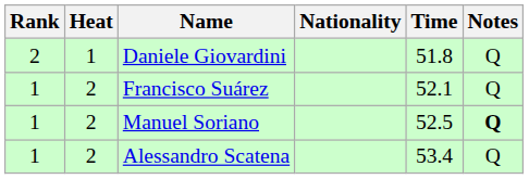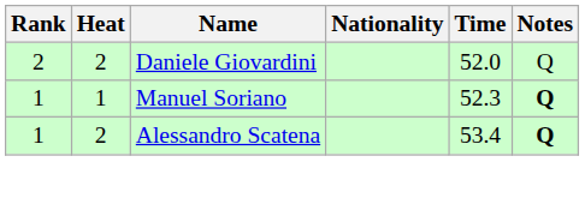 <table class="wikitable sortable" style="text-align:center">
 <tr>
 <th>Rank</th>
 <th>Heat</th>
 <th>Name</th>
 <th>Nationality</th>
 <th>Time</th>
 <th>Notes</th>
 </tr>
 <tr bgcolor=ccffcc>
 <td>2</td>
-<td>1</td>
+<td>2</td>
 <td align=left><a href='#'>Daniele Giovardini</a></td>
 <td align=left></td>
-<td>51.8</td>
+<td>52.0</td>
 <td>Q</td>
 </tr>
 <tr bgcolor=ccffcc>
 <td>1</td>
-<td>2</td>
-<td align=left><a href='#'>Francisco Suárez</a></td>
-<td align=left></td>
-<td>52.1</td>
-<td>Q</td>
-</tr>
-<tr bgcolor=ccffcc>
 <td>1</td>
-<td>2</td>
 <td align=left><a href='#'>Manuel Soriano</a></td>
 <td align=left></td>
-<td>52.5</td>
+<td>52.3</td>
 <td><strong>Q</strong></td>
 </tr>
 <tr bgcolor=ccffcc>
 <td>1</td>
 <td>2</td>
 <td align=left><a href='#'>Alessandro Scatena</a></td>
 <td align=left></td>
 <td>53.4</td>
-<td>Q</td>
+<td><strong>Q</strong></td>
 </tr>
 </table>
